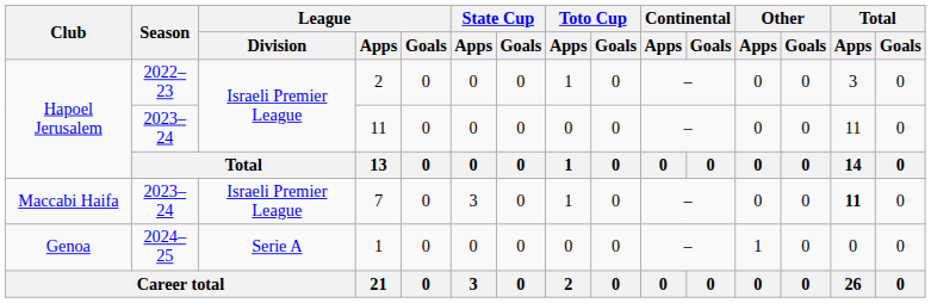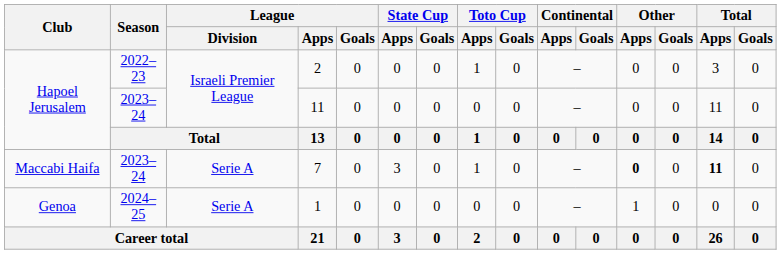 <table class="wikitable" style="text-align: center">
 <tr>
 <th rowspan="2">Club</th>
 <th rowspan="2">Season</th>
 <th colspan="3">League</th>
 <th colspan="2"><a href='#'>State Cup</a></th>
 <th colspan="2"><a href='#'>Toto Cup</a></th>
 <th colspan="2">Continental</th>
 <th colspan="2">Other</th>
 <th colspan="2">Total</th>
 </tr>
 <tr>
 <th>Division</th>
 <th>Apps</th>
 <th>Goals</th>
 <th>Apps</th>
 <th>Goals</th>
 <th>Apps</th>
 <th>Goals</th>
 <th>Apps</th>
 <th>Goals</th>
 <th>Apps</th>
 <th>Goals</th>
 <th>Apps</th>
 <th>Goals</th>
 </tr>
 <tr>
 <td rowspan="3"><a href='#'>Hapoel Jerusalem</a></td>
 <td><a href='#'>2022–23</a></td>
 <td rowspan="2"><a href='#'>Israeli Premier League</a></td>
 <td>2</td>
 <td>0</td>
 <td>0</td>
 <td>0</td>
 <td>1</td>
 <td>0</td>
 <td colspan="2">–</td>
 <td>0</td>
 <td>0</td>
 <td>3</td>
 <td>0</td>
 </tr>
 <tr>
 <td><a href='#'>2023–24</a></td>
 <td>11</td>
 <td>0</td>
 <td>0</td>
 <td>0</td>
 <td>0</td>
 <td>0</td>
 <td colspan="2">–</td>
 <td>0</td>
 <td>0</td>
 <td>11</td>
 <td>0</td>
 </tr>
 <tr>
 <th colspan="2"><strong>Total</strong></th>
 <th>13</th>
 <th>0</th>
 <th>0</th>
 <th>0</th>
 <th>1</th>
 <th>0</th>
 <th>0</th>
 <th>0</th>
 <th>0</th>
 <th>0</th>
 <th>14</th>
 <th>0</th>
 </tr>
 <tr>
 <td><a href='#'>Maccabi Haifa</a></td>
 <td><a href='#'>2023–24</a></td>
-<td rowspan="1"><a href='#'>Israeli Premier League</a></td>
+<td rowspan="1"><a href='#'>Serie A</a></td>
 <td>7</td>
 <td>0</td>
 <td>3</td>
 <td>0</td>
 <td>1</td>
 <td>0</td>
 <td colspan="2">–</td>
-<td>0</td>
+<td><strong>0</strong></td>
 <td>0</td>
 <td><strong>11</strong></td>
 <td>0</td>
 </tr>
 <tr>
 <td><a href='#'>Genoa</a></td>
 <td><a href='#'>2024–25</a></td>
 <td rowspan="1"><a href='#'>Serie A</a></td>
 <td>1</td>
 <td>0</td>
 <td>0</td>
 <td>0</td>
 <td>0</td>
 <td>0</td>
 <td colspan="2">–</td>
 <td>1</td>
 <td>0</td>
 <td>0</td>
 <td>0</td>
 </tr>
 <tr>
 <th colspan="3"><strong>Career total</strong></th>
 <th>21</th>
 <th>0</th>
 <th>3</th>
 <th>0</th>
 <th>2</th>
 <th>0</th>
 <th>0</th>
 <th>0</th>
 <th>0</th>
 <th>0</th>
 <th>26</th>
 <th>0</th>
 </tr>
 </table>
